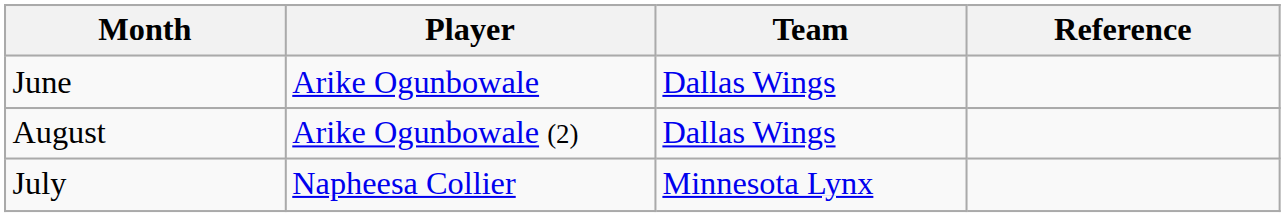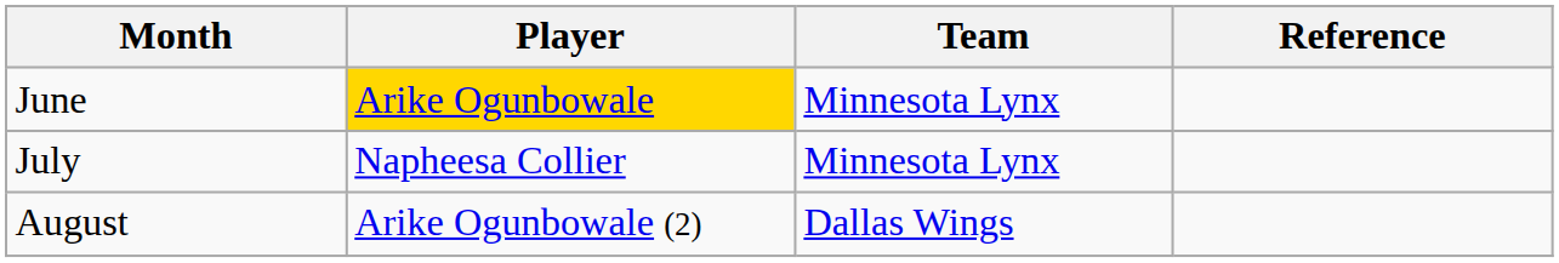 <table class="wikitable" style="width: 50%">
 <tr>
 <th width=60>Month</th>
 <th width=60>Player</th>
 <th width=60>Team</th>
 <th width=20>Reference</th>
 </tr>
 <tr>
 <td>June</td>
-<td><a href='#'>Arike Ogunbowale</a></td>
-<td><a href='#'>Dallas Wings</a></td>
+<td style="background: gold;"><a href='#'>Arike Ogunbowale</a></td>
+<td><a href='#'>Minnesota Lynx</a></td>
+<td></td>
+</tr>
+<tr>
+<td>July</td>
+<td><a href='#'>Napheesa Collier</a></td>
+<td><a href='#'>Minnesota Lynx</a></td>
 <td></td>
 </tr>
 <tr>
 <td>August</td>
 <td><a href='#'>Arike Ogunbowale</a> <small>(2)</small></td>
 <td><a href='#'>Dallas Wings</a></td>
 <td></td>
 </tr>
-<tr>
-<td>July</td>
-<td><a href='#'>Napheesa Collier</a></td>
-<td><a href='#'>Minnesota Lynx</a></td>
-<td></td>
-</tr>
 </table>
